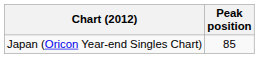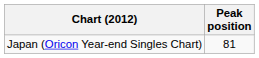 <table class="wikitable sortable" border="1">
 <tr>
 <th>Chart (2012)</th>
 <th>Peak<br>position</th>
 </tr>
 <tr>
 <td>Japan (<a href='#'>Oricon</a> Year-end Singles Chart)</td>
-<td style="text-align:center;">85</td>
+<td style="text-align:center;">81</td>
 </tr>
 </table>
